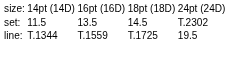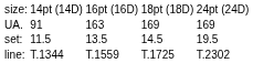 <table style="margin-left:40px;">
 <tr>
 <td>size:</td>
 <td>14pt (14D)</td>
 <td>16pt (16D)</td>
 <td>18pt (18D)</td>
 <td>24pt (24D)</td>
 </tr>
 <tr>
+<td>UA.</td>
+<td>91</td>
+<td>163</td>
+<td>169</td>
+<td>169</td>
+</tr>
+<tr>
 <td>set:</td>
 <td>11.5</td>
 <td>13.5</td>
 <td>14.5</td>
-<td>T.2302</td>
+<td>19.5</td>
 </tr>
 <tr>
 <td>line:</td>
 <td>T.1344</td>
 <td>T.1559</td>
 <td>T.1725</td>
-<td>19.5</td>
+<td>T.2302</td>
 </tr>
 </table>
